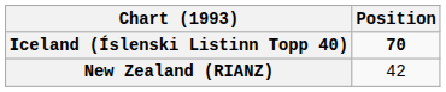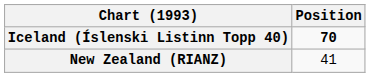 <table class="wikitable plainrowheaders" style="text-align:center">
 <tr>
 <th>Chart (1993)</th>
 <th>Position</th>
 </tr>
 <tr>
 <th scope="row">Iceland (Íslenski Listinn Topp 40)</th>
 <td><strong>70</strong></td>
 </tr>
 <tr>
 <th scope="row">New Zealand (RIANZ)</th>
-<td>42</td>
+<td>41</td>
 </tr>
 </table>
